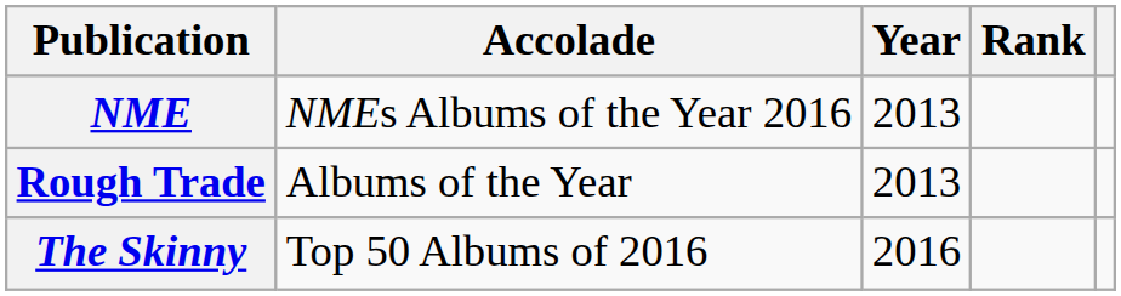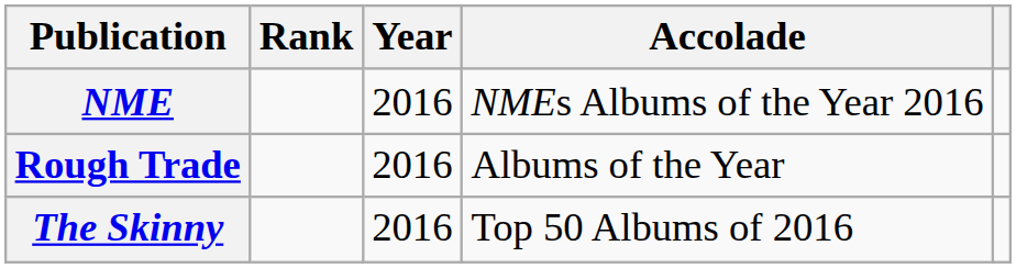 <table class="wikitable sortable plainrowheaders">
 <tr>
 <th>Publication</th>
+<th>Rank</th>
+<th>Year</th>
 <th>Accolade</th>
-<th>Year</th>
-<th>Rank</th>
 <th class="unsortable"></th>
 </tr>
 <tr>
 <th scope="row"><em><a href='#'>NME</a></em></th>
+<td></td>
+<td>2016</td>
 <td><em>NME</em>s Albums of the Year 2016</td>
-<td>2013</td>
-<td></td>
 <td></td>
 </tr>
 <tr>
 <th scope="row"><a href='#'>Rough Trade</a></th>
+<td></td>
+<td>2016</td>
 <td>Albums of the Year</td>
-<td>2013</td>
-<td></td>
 <td></td>
 </tr>
 <tr>
 <th scope="row"><em><a href='#'>The Skinny</a></em></th>
+<td></td>
+<td>2016</td>
 <td>Top 50 Albums of 2016</td>
-<td>2016</td>
-<td></td>
 <td></td>
 </tr>
 </table>
